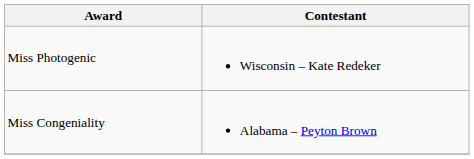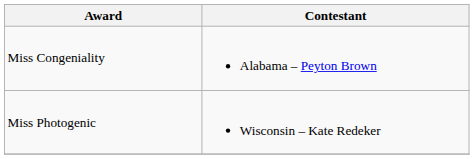 <table class="wikitable sortable" style="font-size:95%;">
 <tr>
 <th width="220">Award</th>
 <th width="300">Contestant</th>
 </tr>
 <tr>
+<td>Miss Congeniality</td>
+<td><br><ul><li>Alabama – <a href='#'>Peyton Brown</a></li></ul></td>
+</tr>
+<tr>
 <td>Miss Photogenic</td>
 <td><br><ul><li>Wisconsin – Kate Redeker</li></ul></td>
 </tr>
 <tr>
-<td>Miss Congeniality</td>
-<td><br><ul><li>Alabama – <a href='#'>Peyton Brown</a></li></ul></td>
-</tr>
-<tr>
 </tr>
 </table>
